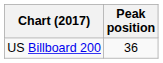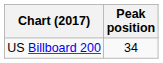 <table class="wikitable sortable plainrowheaders" style="text-align:center">
 <tr>
 <th scope="col">Chart (2017)</th>
 <th scope="col">Peak<br> position</th>
 </tr>
 <tr>
 <td>US <a href='#'>Billboard 200</a></td>
-<td>36</td>
+<td>34</td>
 </tr>
 </table>
